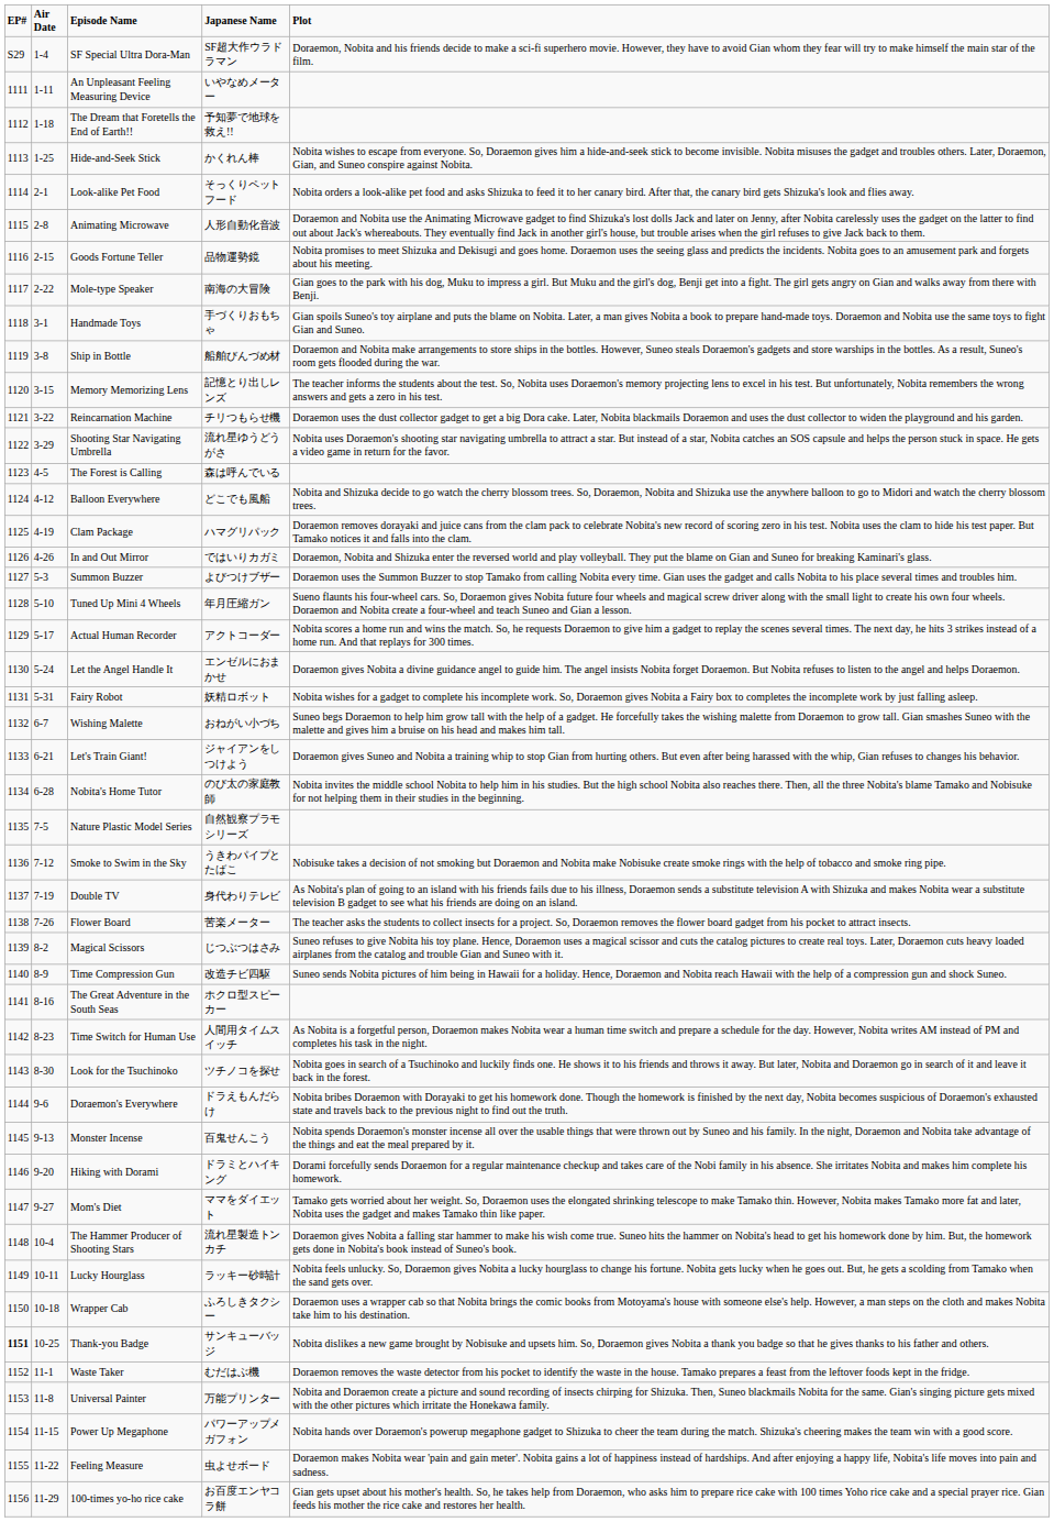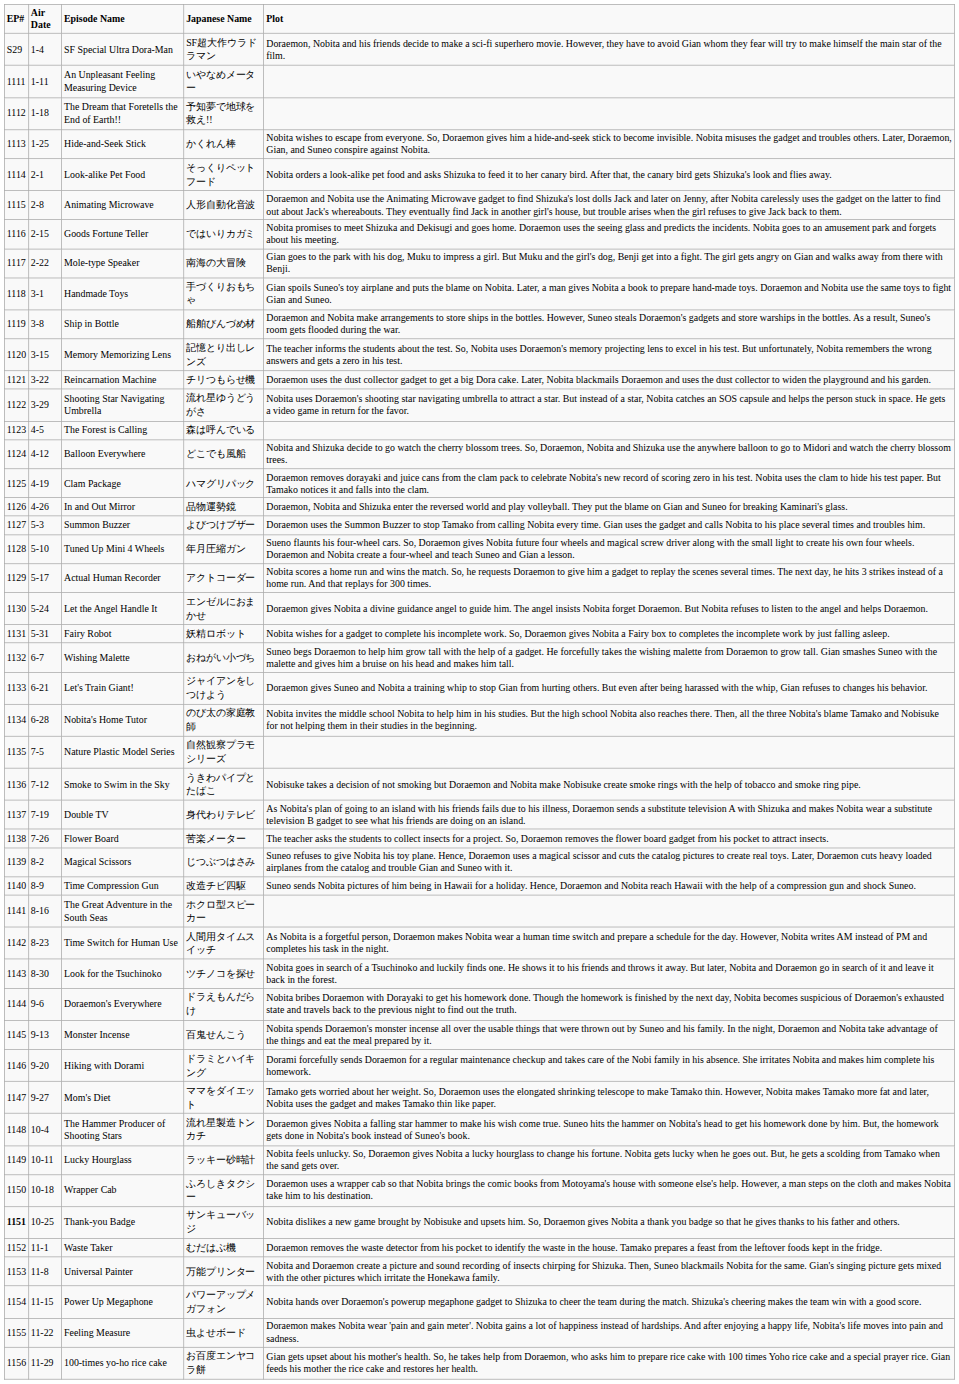 <table class="wikitable" style="font-size:small;">
 <tr>
 <td><strong>EP#</strong></td>
 <td><strong>Air Date</strong></td>
 <td><strong>Episode Name</strong></td>
 <td><strong>Japanese Name</strong></td>
 <td><strong>Plot</strong></td>
 </tr>
 <tr>
 <td>S29</td>
 <td>1-4</td>
 <td>SF Special Ultra Dora-Man</td>
 <td>SF超大作ウラドラマン</td>
 <td>Doraemon, Nobita and his friends decide to make a sci-fi superhero movie. However, they have to avoid Gian whom they fear will try to make himself the main star of the film.</td>
 </tr>
 <tr>
 <td>1111</td>
 <td>1-11</td>
 <td>An Unpleasant Feeling Measuring Device</td>
 <td>いやなめメーター</td>
 <td></td>
 </tr>
 <tr>
 <td>1112</td>
 <td>1-18</td>
 <td>The Dream that Foretells the End of Earth!!</td>
 <td>予知夢で地球を救え!!</td>
 <td></td>
 </tr>
 <tr>
 <td>1113</td>
 <td>1-25</td>
 <td>Hide-and-Seek Stick</td>
 <td>かくれん棒</td>
 <td>Nobita wishes to escape from everyone. So, Doraemon gives him a hide-and-seek stick to become invisible. Nobita misuses the gadget and troubles others. Later, Doraemon, Gian, and Suneo conspire against Nobita.</td>
 </tr>
 <tr>
 <td>1114</td>
 <td>2-1</td>
 <td>Look-alike Pet Food</td>
 <td>そっくりペットフード</td>
 <td>Nobita orders a look-alike pet food and asks Shizuka to feed it to her canary bird. After that, the canary bird gets Shizuka's look and flies away.</td>
 </tr>
 <tr>
 <td>1115</td>
 <td>2-8</td>
 <td>Animating Microwave</td>
 <td>人形自動化音波</td>
 <td>Doraemon and Nobita use the Animating Microwave gadget to find Shizuka's lost dolls Jack and later on Jenny, after Nobita carelessly uses the gadget on the latter to find out about Jack's whereabouts. They eventually find Jack in another girl's house, but trouble arises when the girl refuses to give Jack back to them.</td>
 </tr>
 <tr>
 <td>1116</td>
 <td>2-15</td>
 <td>Goods Fortune Teller</td>
-<td>品物運勢鏡</td>
+<td>ではいりカガミ</td>
 <td>Nobita promises to meet Shizuka and Dekisugi and goes home. Doraemon uses the seeing glass and predicts the incidents. Nobita goes to an amusement park and forgets about his meeting.</td>
 </tr>
 <tr>
 <td>1117</td>
 <td>2-22</td>
 <td>Mole-type Speaker</td>
 <td>南海の大冒険</td>
 <td>Gian goes to the park with his dog, Muku to impress a girl. But Muku and the girl's dog, Benji get into a fight. The girl gets angry on Gian and walks away from there with Benji.</td>
 </tr>
 <tr>
 <td>1118</td>
 <td>3-1</td>
 <td>Handmade Toys</td>
 <td>手づくりおもちゃ</td>
 <td>Gian spoils Suneo's toy airplane and puts the blame on Nobita. Later, a man gives Nobita a book to prepare hand-made toys. Doraemon and Nobita use the same toys to fight Gian and Suneo.</td>
 </tr>
 <tr>
 <td>1119</td>
 <td>3-8</td>
 <td>Ship in Bottle</td>
 <td>船舶びんづめ材</td>
 <td>Doraemon and Nobita make arrangements to store ships in the bottles. However, Suneo steals Doraemon's gadgets and store warships in the bottles. As a result, Suneo's room gets flooded during the war.</td>
 </tr>
 <tr>
 <td>1120</td>
 <td>3-15</td>
 <td>Memory Memorizing Lens</td>
 <td>記憶とり出しレンズ</td>
 <td>The teacher informs the students about the test. So, Nobita uses Doraemon's memory projecting lens to excel in his test. But unfortunately, Nobita remembers the wrong answers and gets a zero in his test.</td>
 </tr>
 <tr>
 <td>1121</td>
 <td>3-22</td>
 <td>Reincarnation Machine</td>
 <td>チリつもらせ機</td>
 <td>Doraemon uses the dust collector gadget to get a big Dora cake. Later, Nobita blackmails Doraemon and uses the dust collector to widen the playground and his garden.</td>
 </tr>
 <tr>
 <td>1122</td>
 <td>3-29</td>
 <td>Shooting Star Navigating Umbrella</td>
 <td>流れ星ゆうどうがさ</td>
 <td>Nobita uses Doraemon's shooting star navigating umbrella to attract a star. But instead of a star, Nobita catches an SOS capsule and helps the person stuck in space. He gets a video game in return for the favor.</td>
 </tr>
 <tr>
 <td>1123</td>
 <td>4-5</td>
 <td>The Forest is Calling</td>
 <td>森は呼んでいる</td>
 <td></td>
 </tr>
 <tr>
 <td>1124</td>
 <td>4-12</td>
 <td>Balloon Everywhere</td>
 <td>どこでも風船</td>
 <td>Nobita and Shizuka decide to go watch the cherry blossom trees. So, Doraemon, Nobita and Shizuka use the anywhere balloon to go to Midori and watch the cherry blossom trees.</td>
 </tr>
 <tr>
 <td>1125</td>
 <td>4-19</td>
 <td>Clam Package</td>
 <td>ハマグリパック</td>
 <td>Doraemon removes dorayaki and juice cans from the clam pack to celebrate Nobita's new record of scoring zero in his test. Nobita uses the clam to hide his test paper. But Tamako notices it and falls into the clam.</td>
 </tr>
 <tr>
 <td>1126</td>
 <td>4-26</td>
 <td>In and Out Mirror</td>
-<td>ではいりカガミ</td>
+<td>品物運勢鏡</td>
 <td>Doraemon, Nobita and Shizuka enter the reversed world and play volleyball. They put the blame on Gian and Suneo for breaking Kaminari's glass.</td>
 </tr>
 <tr>
 <td>1127</td>
 <td>5-3</td>
 <td>Summon Buzzer</td>
 <td>よびつけブザー</td>
 <td>Doraemon uses the Summon Buzzer to stop Tamako from calling Nobita every time. Gian uses the gadget and calls Nobita to his place several times and troubles him.</td>
 </tr>
 <tr>
 <td>1128</td>
 <td>5-10</td>
 <td>Tuned Up Mini 4 Wheels</td>
 <td>年月圧縮ガン</td>
 <td>Sueno flaunts his four-wheel cars. So, Doraemon gives Nobita future four wheels and magical screw driver along with the small light to create his own four wheels. Doraemon and Nobita create a four-wheel and teach Suneo and Gian a lesson.</td>
 </tr>
 <tr>
 <td>1129</td>
 <td>5-17</td>
 <td>Actual Human Recorder</td>
 <td>アクトコーダー</td>
 <td>Nobita scores a home run and wins the match. So, he requests Doraemon to give him a gadget to replay the scenes several times. The next day, he hits 3 strikes instead of a home run. And that replays for 300 times.</td>
 </tr>
 <tr>
 <td>1130</td>
 <td>5-24</td>
 <td>Let the Angel Handle It</td>
 <td>エンゼルにおまかせ</td>
 <td>Doraemon gives Nobita a divine guidance angel to guide him. The angel insists Nobita forget Doraemon. But Nobita refuses to listen to the angel and helps Doraemon.</td>
 </tr>
 <tr>
 <td>1131</td>
 <td>5-31</td>
 <td>Fairy Robot</td>
 <td>妖精ロボット</td>
 <td>Nobita wishes for a gadget to complete his incomplete work. So, Doraemon gives Nobita a Fairy box to completes the incomplete work by just falling asleep.</td>
 </tr>
 <tr>
 <td>1132</td>
 <td>6-7</td>
 <td>Wishing Malette</td>
 <td>おねがい小づち</td>
 <td>Suneo begs Doraemon to help him grow tall with the help of a gadget. He forcefully takes the wishing malette from Doraemon to grow tall. Gian smashes Suneo with the malette and gives him a bruise on his head and makes him tall.</td>
 </tr>
 <tr>
 <td>1133</td>
 <td>6-21</td>
 <td>Let's Train Giant!</td>
 <td>ジャイアンをしつけよう</td>
 <td>Doraemon gives Suneo and Nobita a training whip to stop Gian from hurting others. But even after being harassed with the whip, Gian refuses to changes his behavior.</td>
 </tr>
 <tr>
 <td>1134</td>
 <td>6-28</td>
 <td>Nobita's Home Tutor</td>
 <td>のび太の家庭教師</td>
 <td>Nobita invites the middle school Nobita to help him in his studies. But the high school Nobita also reaches there. Then, all the three Nobita's blame Tamako and Nobisuke for not helping them in their studies in the beginning.</td>
 </tr>
 <tr>
 <td>1135</td>
 <td>7-5</td>
 <td>Nature Plastic Model Series</td>
 <td>自然観察プラモシリーズ</td>
 <td></td>
 </tr>
 <tr>
 <td>1136</td>
 <td>7-12</td>
 <td>Smoke to Swim in the Sky</td>
 <td>うきわパイプとたばこ</td>
 <td>Nobisuke takes a decision of not smoking but Doraemon and Nobita make Nobisuke create smoke rings with the help of tobacco and smoke ring pipe.</td>
 </tr>
 <tr>
 <td>1137</td>
 <td>7-19</td>
 <td>Double TV</td>
 <td>身代わりテレビ</td>
 <td>As Nobita's plan of going to an island with his friends fails due to his illness, Doraemon sends a substitute television A with Shizuka and makes Nobita wear a substitute television B gadget to see what his friends are doing on an island.</td>
 </tr>
 <tr>
 <td>1138</td>
 <td>7-26</td>
 <td>Flower Board</td>
 <td>苦楽メーター</td>
 <td>The teacher asks the students to collect insects for a project. So, Doraemon removes the flower board gadget from his pocket to attract insects.</td>
 </tr>
 <tr>
 <td>1139</td>
 <td>8-2</td>
 <td>Magical Scissors</td>
 <td>じつぶつはさみ</td>
 <td>Suneo refuses to give Nobita his toy plane. Hence, Doraemon uses a magical scissor and cuts the catalog pictures to create real toys. Later, Doraemon cuts heavy loaded airplanes from the catalog and trouble Gian and Suneo with it.</td>
 </tr>
 <tr>
 <td>1140</td>
 <td>8-9</td>
 <td>Time Compression Gun</td>
 <td>改造チビ四駆</td>
 <td>Suneo sends Nobita pictures of him being in Hawaii for a holiday. Hence, Doraemon and Nobita reach Hawaii with the help of a compression gun and shock Suneo.</td>
 </tr>
 <tr>
 <td>1141</td>
 <td>8-16</td>
 <td>The Great Adventure in the South Seas</td>
 <td>ホクロ型スピーカー</td>
 <td></td>
 </tr>
 <tr>
 <td>1142</td>
 <td>8-23</td>
 <td>Time Switch for Human Use</td>
 <td>人間用タイムスイッチ</td>
 <td>As Nobita is a forgetful person, Doraemon makes Nobita wear a human time switch and prepare a schedule for the day. However, Nobita writes AM instead of PM and completes his task in the night.</td>
 </tr>
 <tr>
 <td>1143</td>
 <td>8-30</td>
 <td>Look for the Tsuchinoko</td>
 <td>ツチノコを探せ</td>
 <td>Nobita goes in search of a Tsuchinoko and luckily finds one. He shows it to his friends and throws it away. But later, Nobita and Doraemon go in search of it and leave it back in the forest.</td>
 </tr>
 <tr>
 <td>1144</td>
 <td>9-6</td>
 <td>Doraemon's Everywhere</td>
 <td>ドラえもんだらけ</td>
 <td>Nobita bribes Doraemon with Dorayaki to get his homework done. Though the homework is finished by the next day, Nobita becomes suspicious of Doraemon's exhausted state and travels back to the previous night to find out the truth.</td>
 </tr>
 <tr>
 <td>1145</td>
 <td>9-13</td>
 <td>Monster Incense</td>
 <td>百鬼せんこう</td>
 <td>Nobita spends Doraemon's monster incense all over the usable things that were thrown out by Suneo and his family. In the night, Doraemon and Nobita take advantage of the things and eat the meal prepared by it.</td>
 </tr>
 <tr>
 <td>1146</td>
 <td>9-20</td>
 <td>Hiking with Dorami</td>
 <td>ドラミとハイキング</td>
 <td>Dorami forcefully sends Doraemon for a regular maintenance checkup and takes care of the Nobi family in his absence. She irritates Nobita and makes him complete his homework.</td>
 </tr>
 <tr>
 <td>1147</td>
 <td>9-27</td>
 <td>Mom's Diet</td>
 <td>ママをダイエット</td>
 <td>Tamako gets worried about her weight. So, Doraemon uses the elongated shrinking telescope to make Tamako thin. However, Nobita makes Tamako more fat and later, Nobita uses the gadget and makes Tamako thin like paper.</td>
 </tr>
 <tr>
 <td>1148</td>
 <td>10-4</td>
 <td>The Hammer Producer of Shooting Stars</td>
 <td>流れ星製造トンカチ</td>
 <td>Doraemon gives Nobita a falling star hammer to make his wish come true. Suneo hits the hammer on Nobita's head to get his homework done by him. But, the homework gets done in Nobita's book instead of Suneo's book.</td>
 </tr>
 <tr>
 <td>1149</td>
 <td>10-11</td>
 <td>Lucky Hourglass</td>
 <td>ラッキー砂時計</td>
 <td>Nobita feels unlucky. So, Doraemon gives Nobita a lucky hourglass to change his fortune. Nobita gets lucky when he goes out. But, he gets a scolding from Tamako when the sand gets over.</td>
 </tr>
 <tr>
 <td>1150</td>
 <td>10-18</td>
 <td>Wrapper Cab</td>
 <td>ふろしきタクシー</td>
 <td>Doraemon uses a wrapper cab so that Nobita brings the comic books from Motoyama's house with someone else's help. However, a man steps on the cloth and makes Nobita take him to his destination.</td>
 </tr>
 <tr>
 <td><strong>1151</strong></td>
 <td>10-25</td>
 <td>Thank-you Badge</td>
 <td>サンキューバッジ</td>
 <td>Nobita dislikes a new game brought by Nobisuke and upsets him. So, Doraemon gives Nobita a thank you badge so that he gives thanks to his father and others.</td>
 </tr>
 <tr>
 <td>1152</td>
 <td>11-1</td>
 <td>Waste Taker</td>
 <td>むだはぶ機</td>
 <td>Doraemon removes the waste detector from his pocket to identify the waste in the house. Tamako prepares a feast from the leftover foods kept in the fridge.</td>
 </tr>
 <tr>
 <td>1153</td>
 <td>11-8</td>
 <td>Universal Painter</td>
 <td>万能プリンター</td>
 <td>Nobita and Doraemon create a picture and sound recording of insects chirping for Shizuka. Then, Suneo blackmails Nobita for the same. Gian's singing picture gets mixed with the other pictures which irritate the Honekawa family.</td>
 </tr>
 <tr>
 <td>1154</td>
 <td>11-15</td>
 <td>Power Up Megaphone</td>
 <td>パワーアップメガフォン</td>
 <td>Nobita hands over Doraemon's powerup megaphone gadget to Shizuka to cheer the team during the match. Shizuka's cheering makes the team win with a good score.</td>
 </tr>
 <tr>
 <td>1155</td>
 <td>11-22</td>
 <td>Feeling Measure</td>
 <td>虫よせボード</td>
 <td>Doraemon makes Nobita wear 'pain and gain meter'. Nobita gains a lot of happiness instead of hardships. And after enjoying a happy life, Nobita's life moves into pain and sadness.</td>
 </tr>
 <tr>
 <td>1156</td>
 <td>11-29</td>
 <td>100-times yo-ho rice cake</td>
 <td>お百度エンヤコラ餅</td>
 <td>Gian gets upset about his mother's health. So, he takes help from Doraemon, who asks him to prepare rice cake with 100 times Yoho rice cake and a special prayer rice. Gian feeds his mother the rice cake and restores her health.</td>
 </tr>
 </table>
